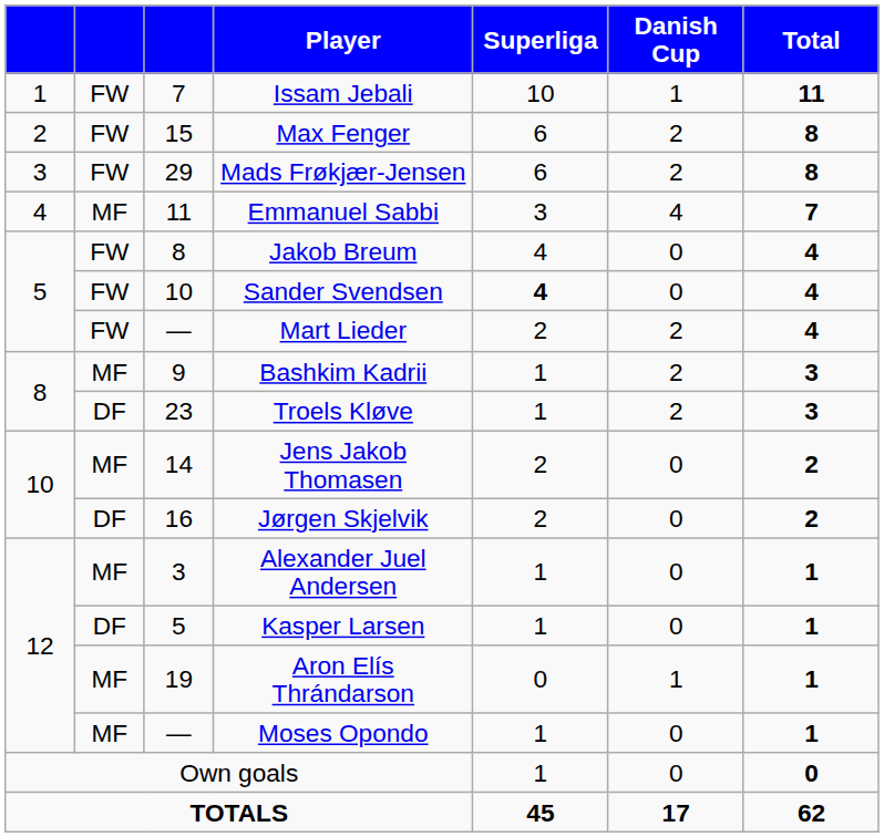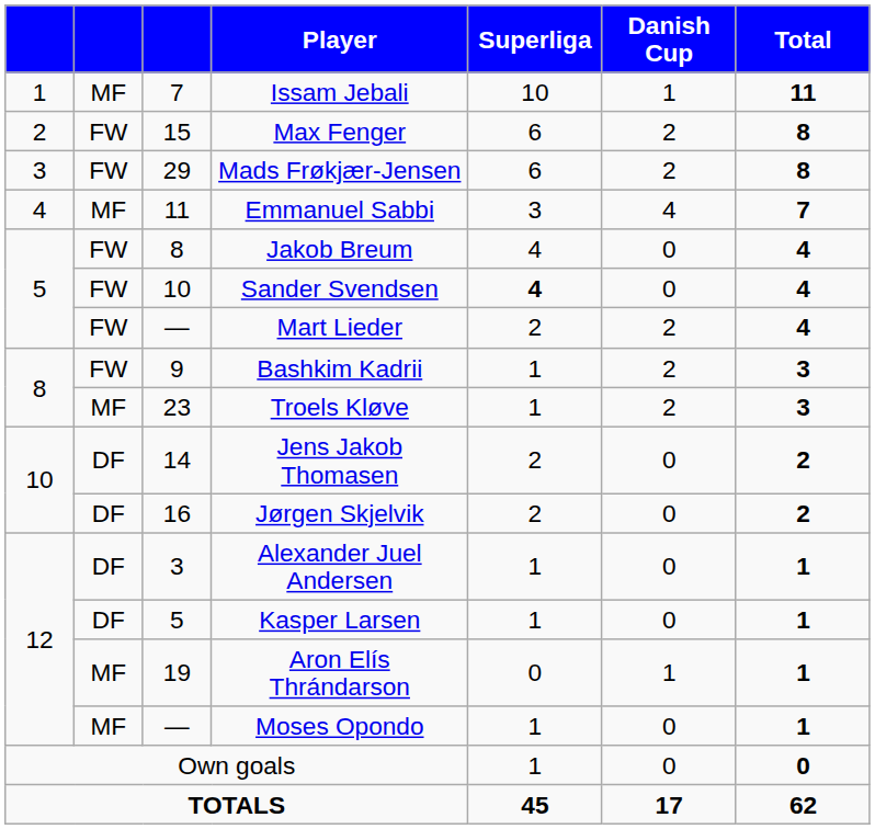 <table class="wikitable" style="font-size: 95%; text-align: center;">
 <tr>
 <th style="background:#0000ff; color:white;" width=35></th>
 <th style="background:#0000ff; color:white;" width=35></th>
 <th style="background:#0000ff; color:white;" width=35></th>
 <th style="background:#0000ff; color:white;" width=150>Player</th>
 <th style="background:#0000ff; color:white;" width=75>Superliga</th>
 <th style="background:#0000ff; color:white;" width=75>Danish Cup</th>
 <th style="background:#0000ff; color:white;" width=75><strong>Total</strong></th>
 </tr>
 <tr>
 <td>1</td>
-<td>FW</td>
+<td>MF</td>
 <td>7</td>
 <td><a href='#'>Issam Jebali</a></td>
 <td>10</td>
 <td>1</td>
 <td><strong>11</strong></td>
 </tr>
 <tr>
 <td>2</td>
 <td>FW</td>
 <td>15</td>
 <td><a href='#'>Max Fenger</a></td>
 <td>6</td>
 <td>2</td>
 <td><strong>8</strong></td>
 </tr>
 <tr>
 <td>3</td>
 <td>FW</td>
 <td>29</td>
 <td><a href='#'>Mads Frøkjær-Jensen</a></td>
 <td>6</td>
 <td>2</td>
 <td><strong>8</strong></td>
 </tr>
 <tr>
 <td>4</td>
 <td>MF</td>
 <td>11</td>
 <td><a href='#'>Emmanuel Sabbi</a></td>
 <td>3</td>
 <td>4</td>
 <td><strong>7</strong></td>
 </tr>
 <tr>
 <td rowspan=3>5</td>
 <td>FW</td>
 <td>8</td>
 <td><a href='#'>Jakob Breum</a></td>
 <td>4</td>
 <td>0</td>
 <td><strong>4</strong></td>
 </tr>
 <tr>
 <td>FW</td>
 <td>10</td>
 <td><a href='#'>Sander Svendsen</a></td>
 <td><strong>4</strong></td>
 <td>0</td>
 <td><strong>4</strong></td>
 </tr>
 <tr>
 <td>FW</td>
 <td>—</td>
 <td><a href='#'>Mart Lieder</a></td>
 <td>2</td>
 <td>2</td>
 <td><strong>4</strong></td>
 </tr>
 <tr>
 <td rowspan=2>8</td>
-<td>MF</td>
+<td>FW</td>
 <td>9</td>
 <td><a href='#'>Bashkim Kadrii</a></td>
 <td>1</td>
 <td>2</td>
 <td><strong>3</strong></td>
 </tr>
 <tr>
-<td>DF</td>
+<td>MF</td>
 <td>23</td>
 <td><a href='#'>Troels Kløve</a></td>
 <td>1</td>
 <td>2</td>
 <td><strong>3</strong></td>
 </tr>
 <tr>
 <td rowspan=2>10</td>
-<td>MF</td>
+<td>DF</td>
 <td>14</td>
 <td><a href='#'>Jens Jakob Thomasen</a></td>
 <td>2</td>
 <td>0</td>
 <td><strong>2</strong></td>
 </tr>
 <tr>
 <td>DF</td>
 <td>16</td>
 <td><a href='#'>Jørgen Skjelvik</a></td>
 <td>2</td>
 <td>0</td>
 <td><strong>2</strong></td>
 </tr>
 <tr>
 <td rowspan=4>12</td>
-<td>MF</td>
+<td>DF</td>
 <td>3</td>
 <td><a href='#'>Alexander Juel Andersen</a></td>
 <td>1</td>
 <td>0</td>
 <td><strong>1</strong></td>
 </tr>
 <tr>
 <td>DF</td>
 <td>5</td>
 <td><a href='#'>Kasper Larsen</a></td>
 <td>1</td>
 <td>0</td>
 <td><strong>1</strong></td>
 </tr>
 <tr>
 <td>MF</td>
 <td>19</td>
 <td><a href='#'>Aron Elís Thrándarson</a></td>
 <td>0</td>
 <td>1</td>
 <td><strong>1</strong></td>
 </tr>
 <tr>
 <td>MF</td>
 <td>—</td>
 <td><a href='#'>Moses Opondo</a></td>
 <td>1</td>
 <td>0</td>
 <td><strong>1</strong></td>
 </tr>
 <tr>
 <td colspan="4">Own goals</td>
 <td>1</td>
 <td>0</td>
 <td><strong>0</strong></td>
 </tr>
 <tr>
 <td colspan="4"><strong>TOTALS</strong></td>
 <td><strong>45</strong></td>
 <td><strong>17</strong></td>
 <td><strong>62</strong></td>
 </tr>
 </table>
